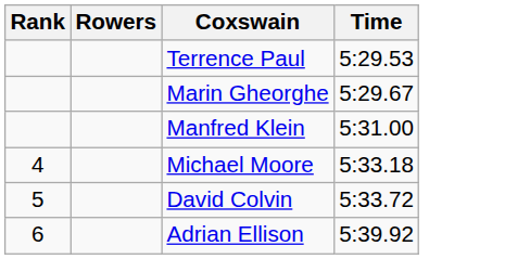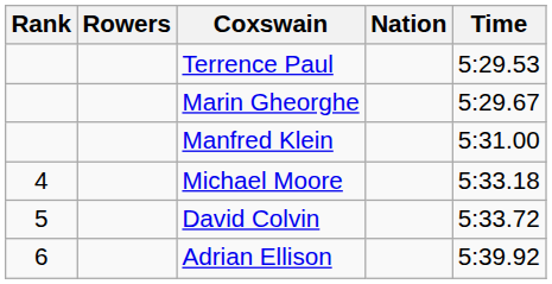 <table class="wikitable sortable" style="text-align:center">
 <tr>
 <th>Rank</th>
 <th>Rowers</th>
 <th>Coxswain</th>
+<th>Nation</th>
 <th>Time</th>
 </tr>
 <tr>
 <td></td>
 <td align=left data-sort-value="Barber, Darren"></td>
 <td align=left data-sort-value="Paul, Terrence"><a href='#'>Terrence Paul</a></td>
+<td align=left></td>
 <td>5:29.53</td>
 </tr>
 <tr>
 <td></td>
 <td align=left data-sort-value="Ruican, Iulică"></td>
 <td align=left data-sort-value="Gheorghe, Marin"><a href='#'>Marin Gheorghe</a></td>
+<td align=left></td>
 <td>5:29.67</td>
 </tr>
 <tr>
 <td></td>
 <td align=left data-sort-value="Baar, Roland"></td>
 <td align=left data-sort-value="Klein, Manfred"><a href='#'>Manfred Klein</a></td>
+<td align=left></td>
 <td>5:31.00</td>
 </tr>
 <tr>
 <td>4</td>
 <td align=left data-sort-value="Teti, Mike"></td>
 <td align=left data-sort-value="Moore, Michael"><a href='#'>Michael Moore</a></td>
+<td align=left></td>
 <td>5:33.18</td>
 </tr>
 <tr>
 <td>5</td>
 <td align=left data-sort-value="Spriggs, Simon"></td>
 <td align=left data-sort-value="Colvin, David"><a href='#'>David Colvin</a></td>
+<td align=left></td>
 <td>5:33.72</td>
 </tr>
 <tr>
 <td>6</td>
 <td align=left data-sort-value="But, Veniamin"></td>
 <td align=left data-sort-value="Ellison, Adrian"><a href='#'>Adrian Ellison</a></td>
+<td align=left></td>
 <td>5:39.92</td>
 </tr>
 </table>
